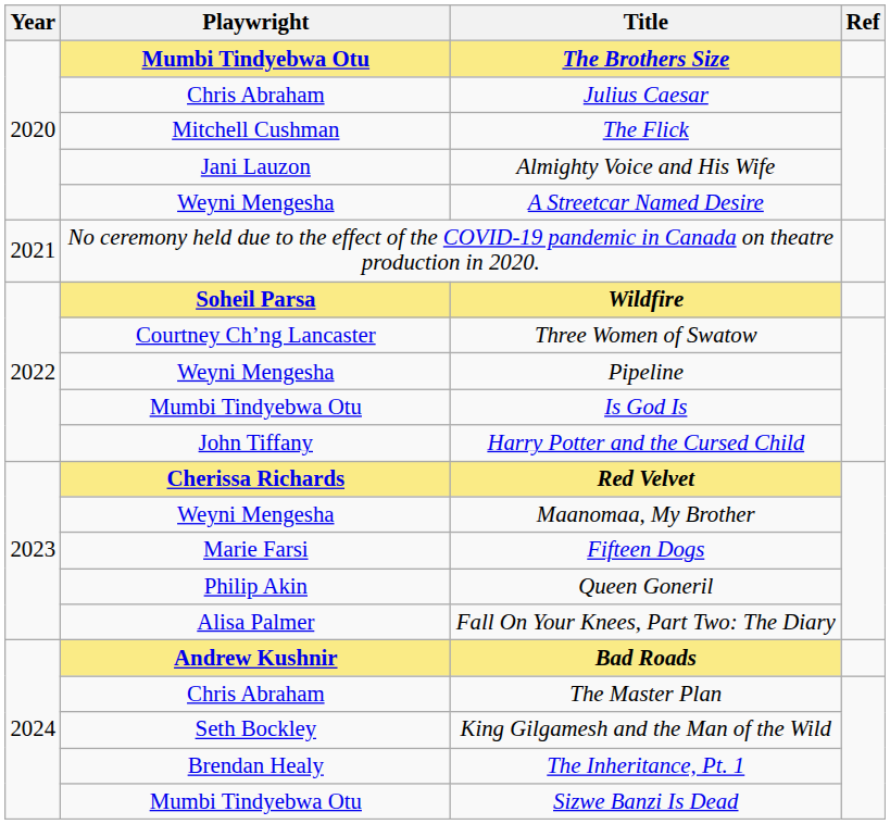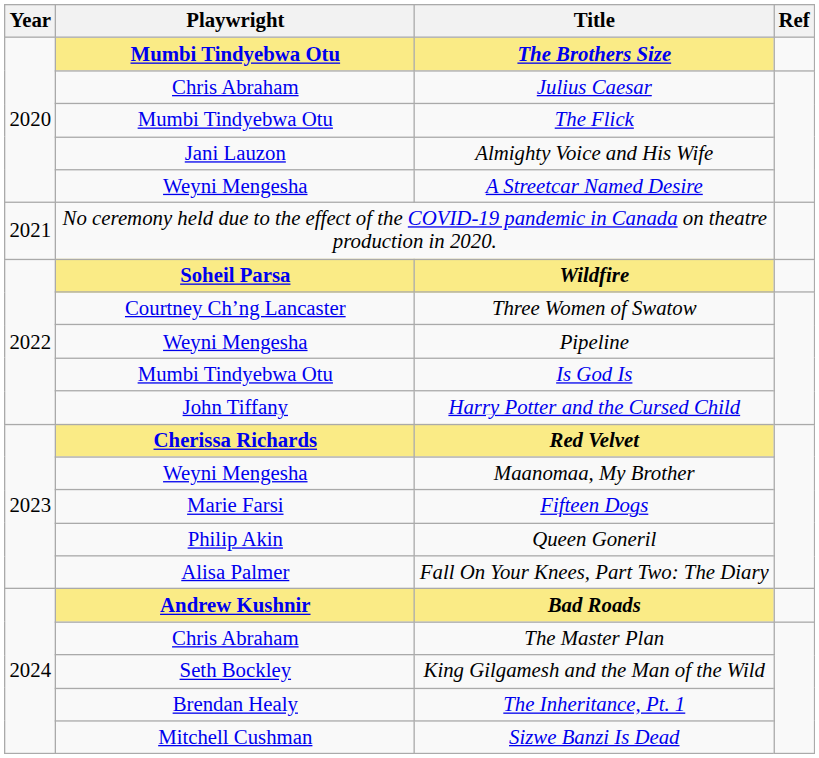 <table class="wikitable" width="100%" style="text-align:center;">
 <tr>
 <th>Year</th>
 <th width="45%">Playwright</th>
 <th width="45%">Title</th>
 <th>Ref</th>
 </tr>
 <tr>
 <td rowspan=5>2020</td>
 <td style="background:#FAEB86"><strong><a href='#'>Mumbi Tindyebwa Otu</a></strong></td>
 <td style="background:#FAEB86"><strong><em><a href='#'>The Brothers Size</a></em></strong></td>
 <td></td>
 </tr>
 <tr>
 <td><a href='#'>Chris Abraham</a></td>
 <td><em><a href='#'>Julius Caesar</a></em></td>
 <td rowspan=4></td>
 </tr>
 <tr>
-<td><a href='#'>Mitchell Cushman</a></td>
+<td><a href='#'>Mumbi Tindyebwa Otu</a></td>
 <td><em><a href='#'>The Flick</a></em></td>
 </tr>
 <tr>
 <td><a href='#'>Jani Lauzon</a></td>
 <td><em>Almighty Voice and His Wife</em></td>
 </tr>
 <tr>
 <td><a href='#'>Weyni Mengesha</a></td>
 <td><em><a href='#'>A Streetcar Named Desire</a></em></td>
 </tr>
 <tr>
 <td>2021</td>
 <td colspan=2><em>No ceremony held due to the effect of the <a href='#'>COVID-19 pandemic in Canada</a> on theatre production in 2020.</em></td>
 <td></td>
 </tr>
 <tr>
 <td rowspan=5>2022</td>
 <td style="background:#FAEB86"><strong><a href='#'>Soheil Parsa</a></strong></td>
 <td style="background:#FAEB86"><strong><em>Wildfire</em></strong></td>
 <td></td>
 </tr>
 <tr>
 <td><a href='#'>Courtney Ch’ng Lancaster</a></td>
 <td><em>Three Women of Swatow</em></td>
 <td rowspan=4></td>
 </tr>
 <tr>
 <td><a href='#'>Weyni Mengesha</a></td>
 <td><em>Pipeline</em></td>
 </tr>
 <tr>
 <td><a href='#'>Mumbi Tindyebwa Otu</a></td>
 <td><em><a href='#'>Is God Is</a></em></td>
 </tr>
 <tr>
 <td><a href='#'>John Tiffany</a></td>
 <td><em><a href='#'>Harry Potter and the Cursed Child</a></em></td>
 </tr>
 <tr>
 <td rowspan=5>2023</td>
 <td style="background:#FAEB86"><strong><a href='#'>Cherissa Richards</a></strong></td>
 <td style="background:#FAEB86"><strong><em>Red Velvet</em></strong></td>
 <td rowspan=5></td>
 </tr>
 <tr>
 <td><a href='#'>Weyni Mengesha</a></td>
 <td><em>Maanomaa, My Brother</em></td>
 </tr>
 <tr>
 <td><a href='#'>Marie Farsi</a></td>
 <td><em><a href='#'>Fifteen Dogs</a></em></td>
 </tr>
 <tr>
 <td><a href='#'>Philip Akin</a></td>
 <td><em>Queen Goneril</em></td>
 </tr>
 <tr>
 <td><a href='#'>Alisa Palmer</a></td>
 <td><em>Fall On Your Knees, Part Two: The Diary</em></td>
 </tr>
 <tr>
 <td rowspan=5>2024</td>
 <td style="background:#FAEB86"><strong><a href='#'>Andrew Kushnir</a></strong></td>
 <td style="background:#FAEB86"><strong><em>Bad Roads</em></strong></td>
 <td></td>
 </tr>
 <tr>
 <td><a href='#'>Chris Abraham</a></td>
 <td><em>The Master Plan</em></td>
 <td rowspan=4></td>
 </tr>
 <tr>
 <td><a href='#'>Seth Bockley</a></td>
 <td><em>King Gilgamesh and the Man of the Wild</em></td>
 </tr>
 <tr>
 <td><a href='#'>Brendan Healy</a></td>
 <td><em><a href='#'>The Inheritance, Pt. 1</a></em></td>
 </tr>
 <tr>
-<td><a href='#'>Mumbi Tindyebwa Otu</a></td>
+<td><a href='#'>Mitchell Cushman</a></td>
 <td><em><a href='#'>Sizwe Banzi Is Dead</a></em></td>
 </tr>
 </table>
